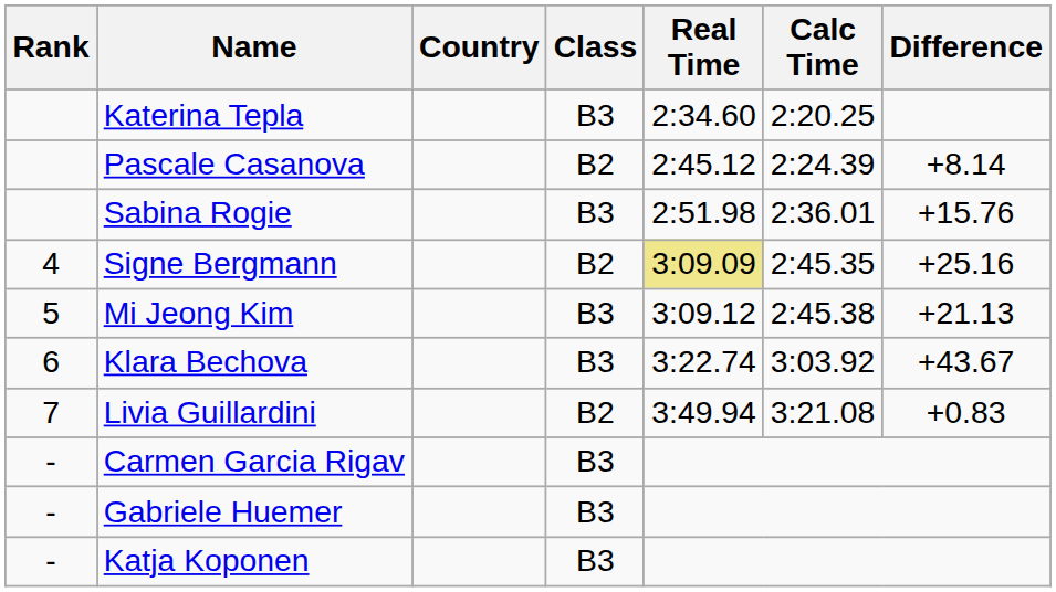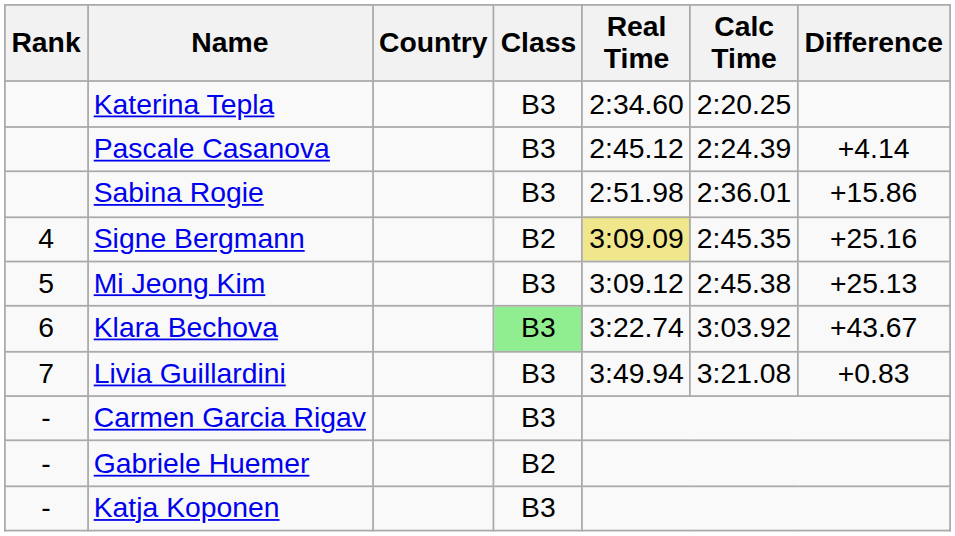 <table class="wikitable sortable" style="text-align:center">
 <tr>
 <th>Rank</th>
 <th>Name</th>
 <th>Country</th>
 <th>Class</th>
 <th>Real<br>Time</th>
 <th>Calc<br>Time</th>
 <th Class="unsortable">Difference</th>
 </tr>
 <tr>
 <td></td>
 <td align=left><a href='#'>Katerina Tepla</a></td>
 <td align=left></td>
 <td>B3</td>
 <td>2:34.60</td>
 <td>2:20.25</td>
 </tr>
 <tr>
 <td></td>
 <td align=left><a href='#'>Pascale Casanova</a></td>
 <td align=left></td>
-<td>B2</td>
+<td>B3</td>
 <td>2:45.12</td>
 <td>2:24.39</td>
-<td>+8.14</td>
+<td>+4.14</td>
 </tr>
 <tr>
 <td></td>
 <td align=left><a href='#'>Sabina Rogie</a></td>
 <td align=left></td>
 <td>B3</td>
 <td>2:51.98</td>
 <td>2:36.01</td>
-<td>+15.76</td>
+<td>+15.86</td>
 </tr>
 <tr>
 <td>4</td>
 <td align=left><a href='#'>Signe Bergmann</a></td>
 <td align=left></td>
 <td>B2</td>
 <td style="background: khaki;">3:09.09</td>
 <td>2:45.35</td>
 <td>+25.16</td>
 </tr>
 <tr>
 <td>5</td>
 <td align=left><a href='#'>Mi Jeong Kim</a></td>
 <td align=left></td>
 <td>B3</td>
 <td>3:09.12</td>
 <td>2:45.38</td>
-<td>+21.13</td>
+<td>+25.13</td>
 </tr>
 <tr>
 <td>6</td>
 <td align=left><a href='#'>Klara Bechova</a></td>
 <td align=left></td>
-<td>B3</td>
+<td style="background: lightgreen;">B3</td>
 <td>3:22.74</td>
 <td>3:03.92</td>
 <td>+43.67</td>
 </tr>
 <tr>
 <td>7</td>
 <td align=left><a href='#'>Livia Guillardini</a></td>
 <td align=left></td>
-<td>B2</td>
+<td>B3</td>
 <td>3:49.94</td>
 <td>3:21.08</td>
 <td>+0.83</td>
 </tr>
 <tr>
 <td>-</td>
 <td align=left><a href='#'>Carmen Garcia Rigav</a></td>
 <td align=left></td>
 <td>B3</td>
 <td colspan=3></td>
 </tr>
 <tr>
 <td>-</td>
 <td align=left><a href='#'>Gabriele Huemer</a></td>
 <td align=left></td>
-<td>B3</td>
+<td>B2</td>
 <td colspan=3></td>
 </tr>
 <tr>
 <td>-</td>
 <td align=left><a href='#'>Katja Koponen</a></td>
 <td align=left></td>
 <td>B3</td>
 <td colspan=3></td>
 </tr>
 </table>
